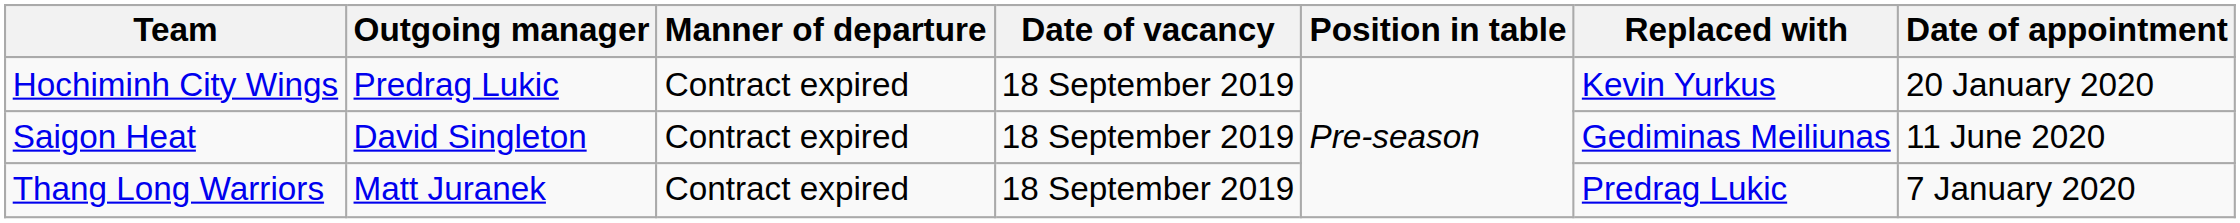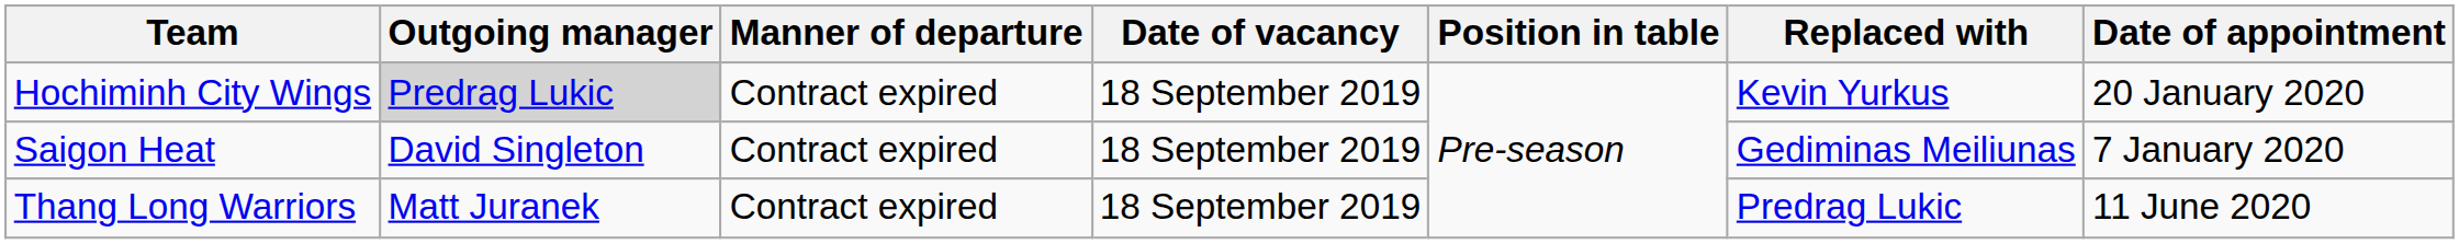 <table class="wikitable sortable">
 <tr>
 <th>Team</th>
 <th>Outgoing manager</th>
 <th>Manner of departure</th>
 <th>Date of vacancy</th>
 <th>Position in table</th>
 <th>Replaced with</th>
 <th>Date of appointment</th>
 </tr>
 <tr>
 <td><a href='#'>Hochiminh City Wings</a></td>
-<td> <a href='#'>Predrag Lukic</a></td>
+<td style="background: lightgrey;"> <a href='#'>Predrag Lukic</a></td>
 <td>Contract expired</td>
 <td>18 September 2019</td>
 <td rowspan=3><em>Pre-season</em></td>
 <td> <a href='#'>Kevin Yurkus</a></td>
 <td>20 January 2020</td>
 </tr>
 <tr>
 <td><a href='#'>Saigon Heat</a></td>
 <td> <a href='#'>David Singleton</a></td>
 <td>Contract expired</td>
 <td>18 September 2019</td>
 <td> <a href='#'>Gediminas Meiliunas</a></td>
-<td>11 June 2020</td>
+<td>7 January 2020</td>
 </tr>
 <tr>
 <td><a href='#'>Thang Long Warriors</a></td>
 <td> <a href='#'>Matt Juranek</a></td>
 <td>Contract expired</td>
 <td>18 September 2019</td>
 <td> <a href='#'>Predrag Lukic</a></td>
-<td>7 January 2020</td>
+<td>11 June 2020</td>
 </tr>
 </table>
